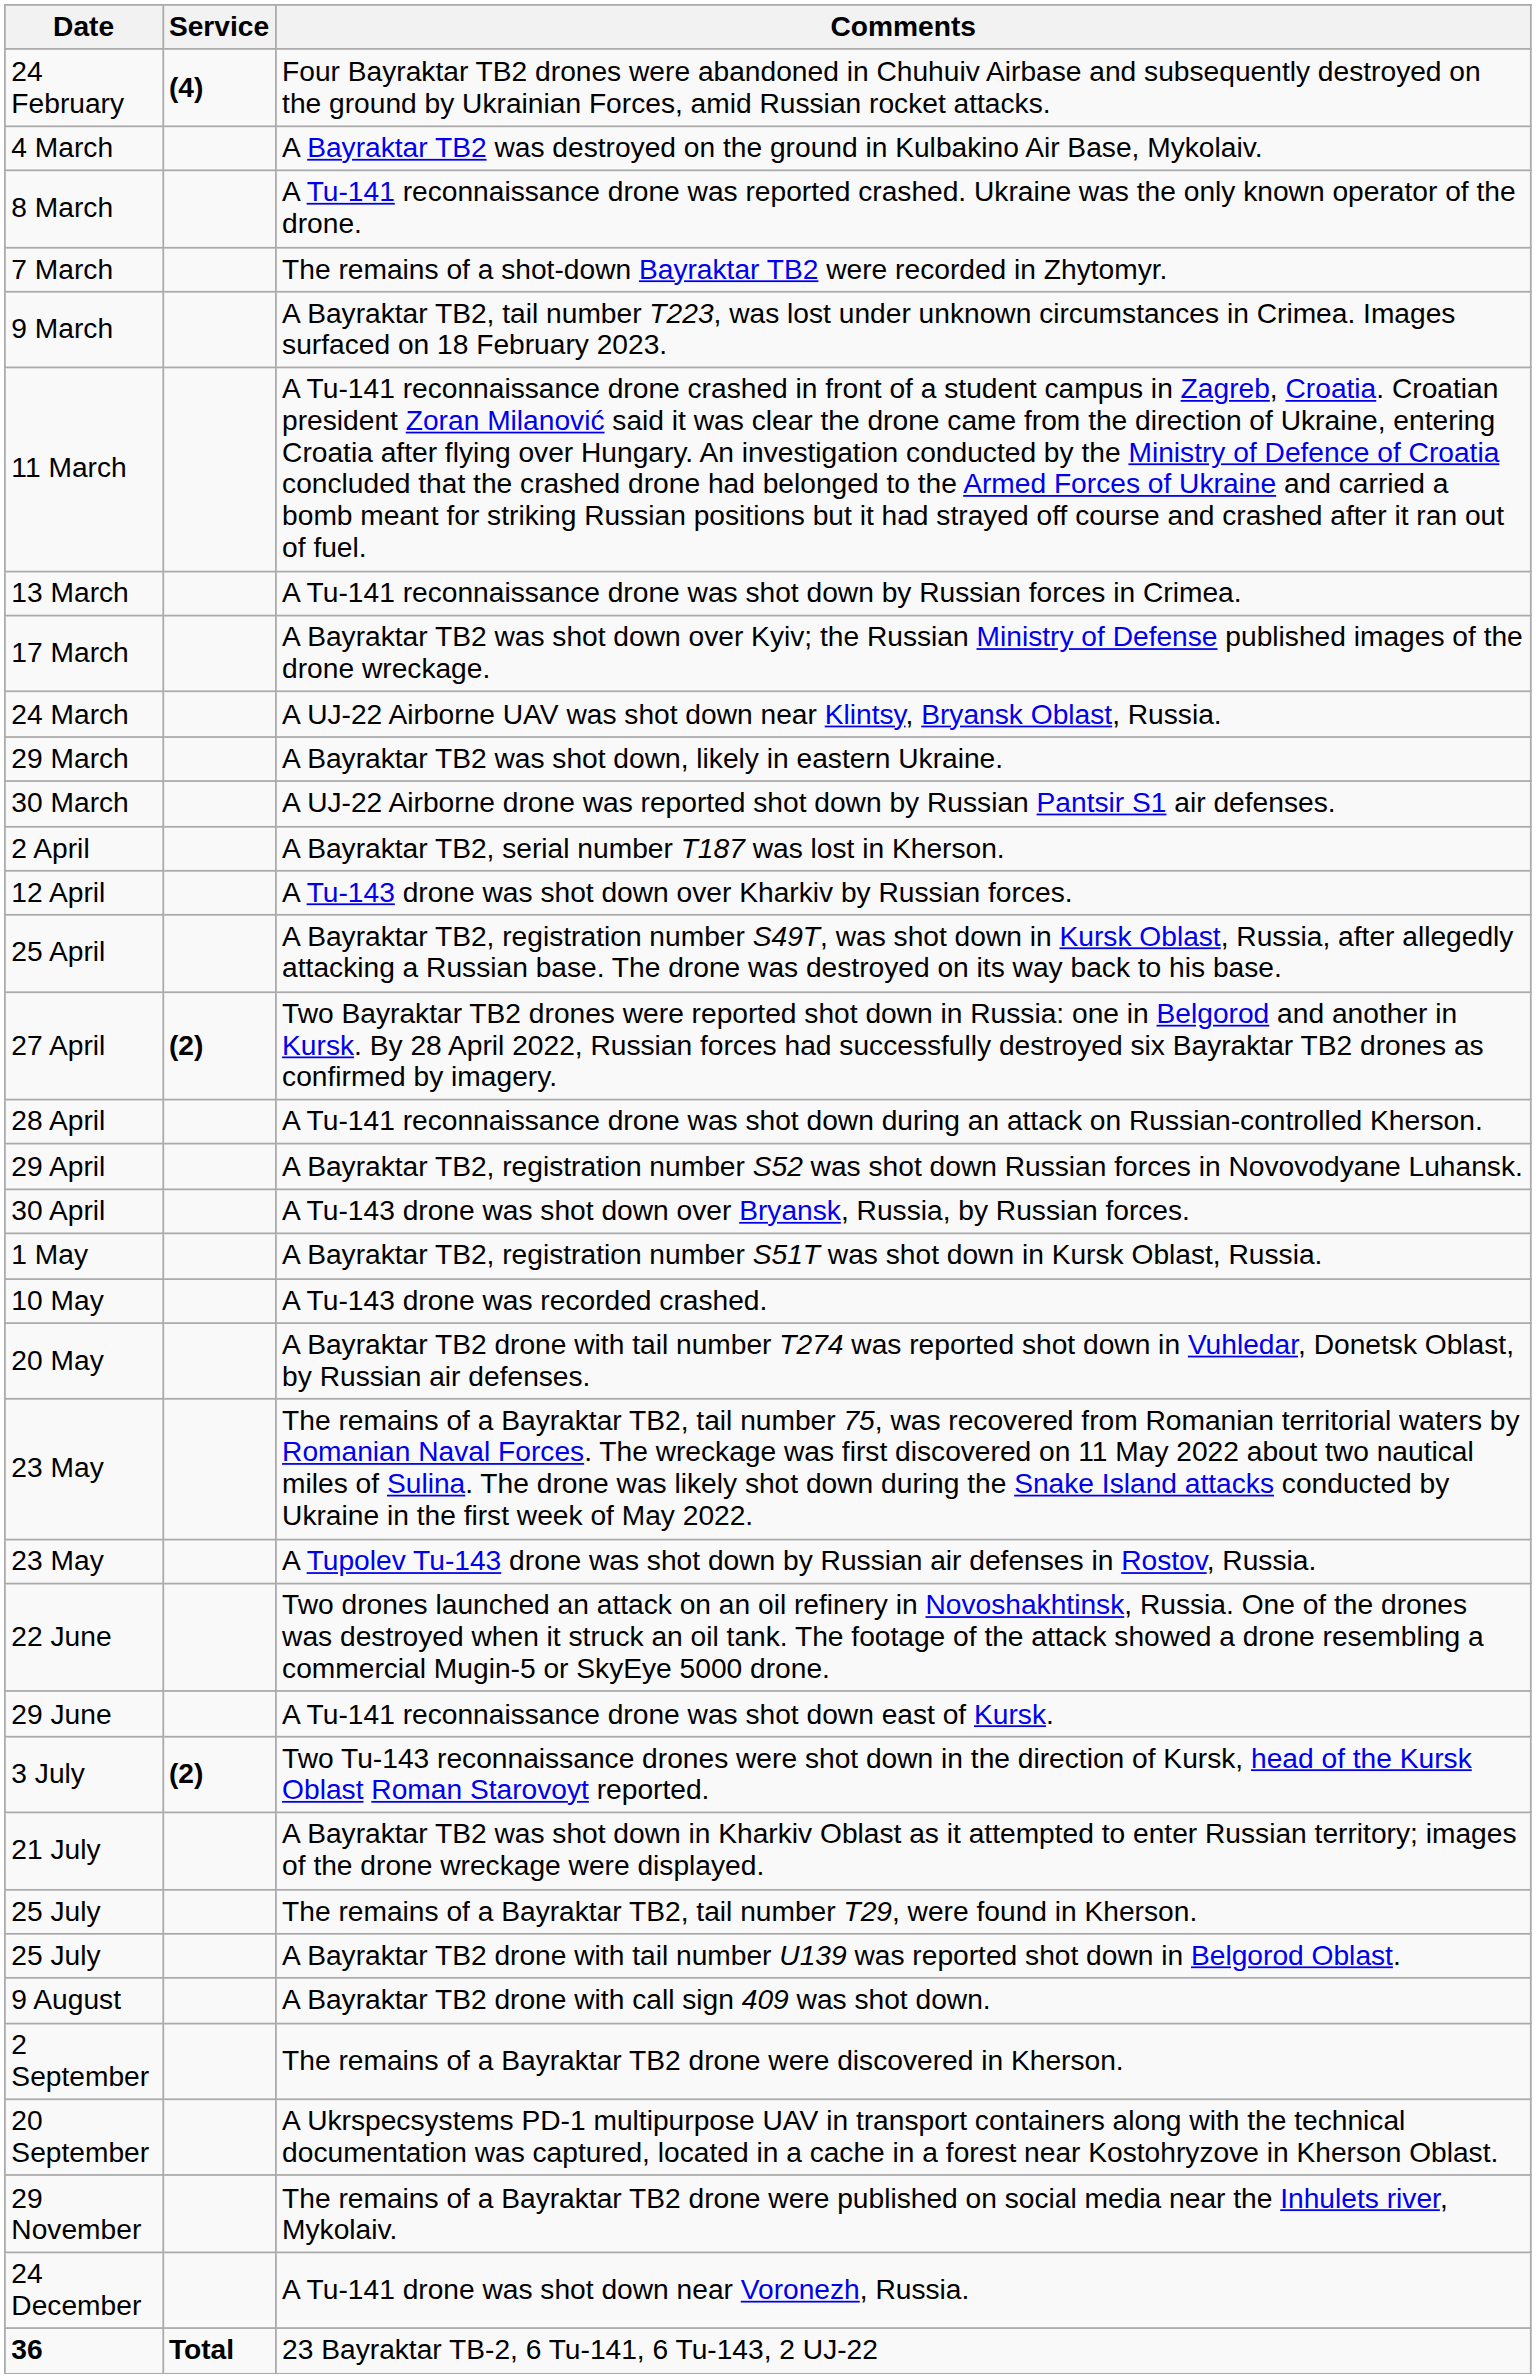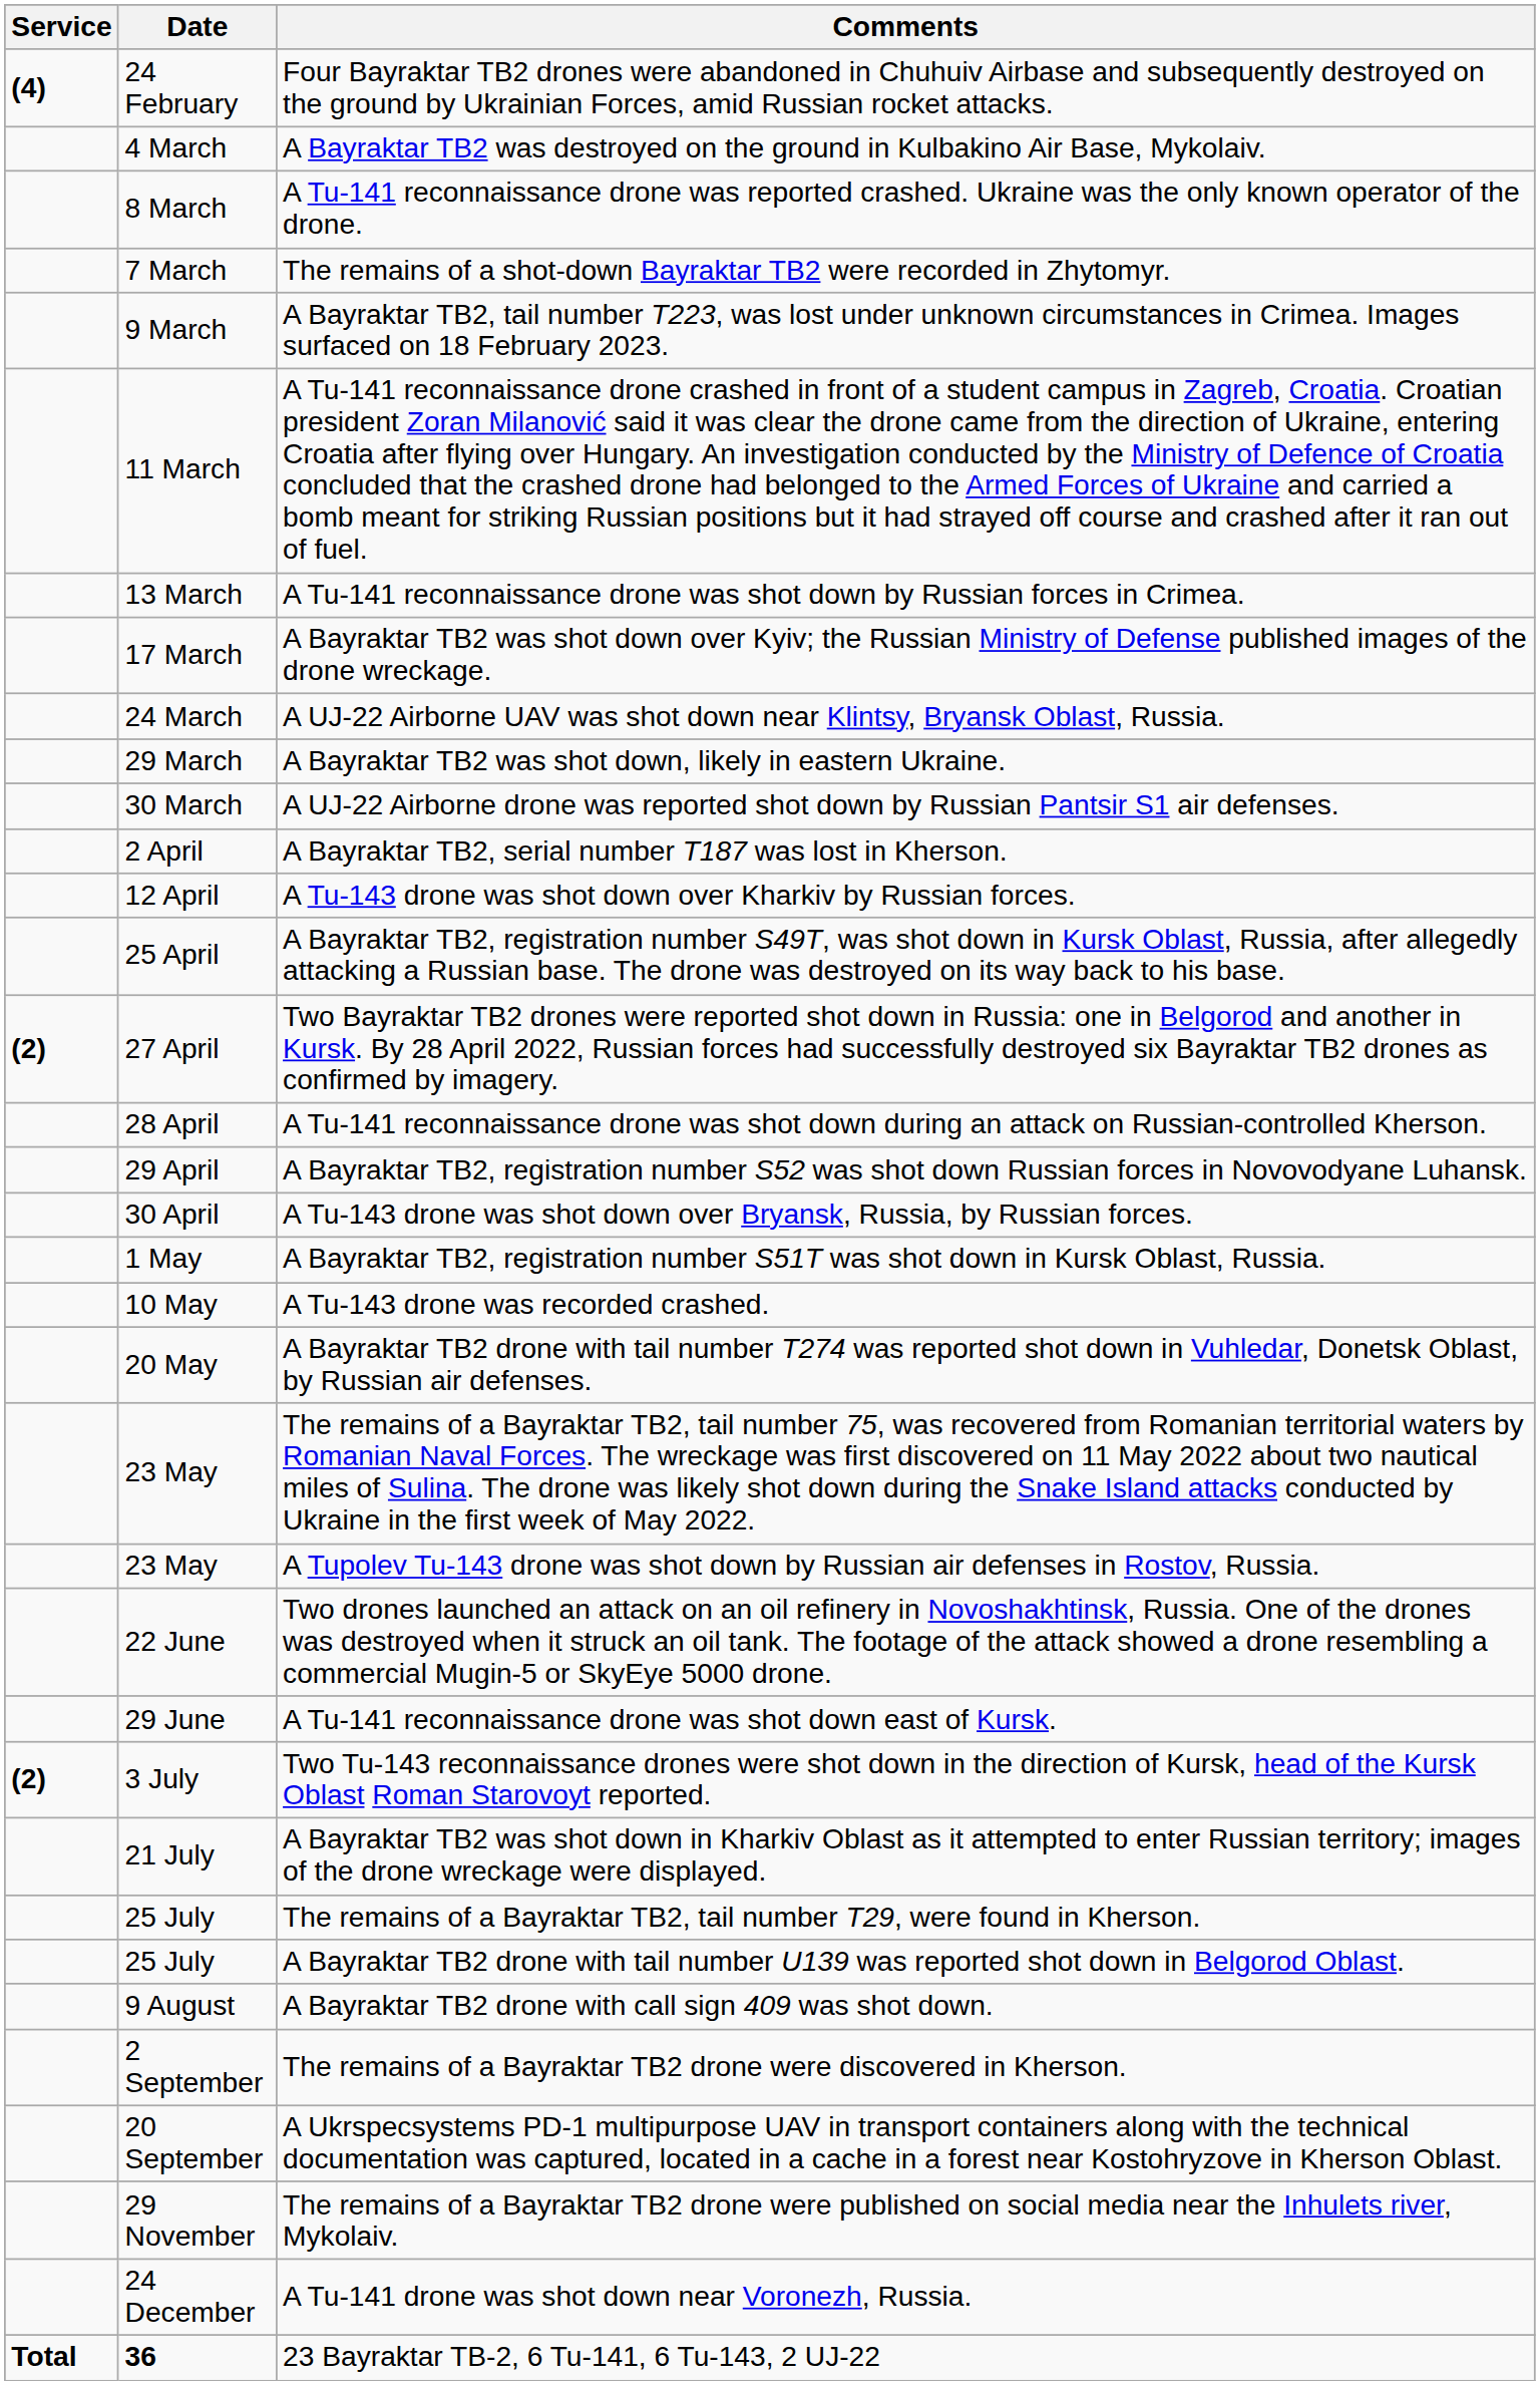 <table class="wikitable">
 <tr>
+<th>Service</th>
 <th>Date</th>
-<th>Service</th>
 <th>Comments</th>
 </tr>
 <tr>
+<td><strong>(4)</strong></td>
 <td>24 February</td>
-<td><strong>(4)</strong></td>
 <td>Four Bayraktar TB2 drones were abandoned in Chuhuiv Airbase and subsequently destroyed on the ground by Ukrainian Forces, amid Russian rocket attacks.</td>
 </tr>
 <tr>
+<td></td>
 <td>4 March</td>
-<td></td>
 <td>A <a href='#'>Bayraktar TB2</a> was destroyed on the ground in Kulbakino Air Base, Mykolaiv.</td>
 </tr>
 <tr>
+<td></td>
 <td>8 March</td>
-<td></td>
 <td>A <a href='#'>Tu-141</a> reconnaissance drone was reported crashed. Ukraine was the only known operator of the drone.</td>
 </tr>
 <tr>
+<td></td>
 <td>7 March</td>
-<td></td>
 <td>The remains of a shot-down <a href='#'>Bayraktar TB2</a> were recorded in Zhytomyr.</td>
 </tr>
 <tr>
+<td></td>
 <td>9 March</td>
-<td></td>
 <td>A Bayraktar TB2, tail number <em>T223</em>, was lost under unknown circumstances in Crimea. Images surfaced on 18 February 2023.</td>
 </tr>
 <tr>
+<td></td>
 <td>11 March</td>
-<td></td>
 <td>A Tu-141 reconnaissance drone crashed in front of a student campus in <a href='#'>Zagreb</a>, <a href='#'>Croatia</a>. Croatian president <a href='#'>Zoran Milanović</a> said it was clear the drone came from the direction of Ukraine, entering Croatia after flying over Hungary. An investigation conducted by the <a href='#'>Ministry of Defence of Croatia</a> concluded that the crashed drone had belonged to the <a href='#'>Armed Forces of Ukraine</a> and carried a bomb meant for striking Russian positions but it had strayed off course and crashed after it ran out of fuel.</td>
 </tr>
 <tr>
+<td></td>
 <td>13 March</td>
-<td></td>
 <td>A Tu-141 reconnaissance drone was shot down by Russian forces in Crimea.</td>
 </tr>
 <tr>
+<td></td>
 <td>17 March</td>
-<td></td>
 <td>A Bayraktar TB2 was shot down over Kyiv; the Russian <a href='#'>Ministry of Defense</a> published images of the drone wreckage.</td>
 </tr>
 <tr>
+<td></td>
 <td>24 March</td>
-<td></td>
 <td>A UJ-22 Airborne UAV was shot down near <a href='#'>Klintsy</a>, <a href='#'>Bryansk Oblast</a>, Russia.</td>
 </tr>
 <tr>
+<td></td>
 <td>29 March</td>
-<td></td>
 <td>A Bayraktar TB2 was shot down, likely in eastern Ukraine.</td>
 </tr>
 <tr>
+<td></td>
 <td>30 March</td>
-<td></td>
 <td>A UJ-22 Airborne drone was reported shot down by Russian <a href='#'>Pantsir S1</a> air defenses.</td>
 </tr>
 <tr>
+<td></td>
 <td>2 April</td>
-<td></td>
 <td>A Bayraktar TB2, serial number <em>T187</em> was lost in Kherson.</td>
 </tr>
 <tr>
+<td></td>
 <td>12 April</td>
-<td></td>
 <td>A <a href='#'>Tu-143</a> drone was shot down over Kharkiv by Russian forces.</td>
 </tr>
 <tr>
+<td></td>
 <td>25 April</td>
-<td></td>
 <td>A Bayraktar TB2, registration number <em>S49T</em>, was shot down in <a href='#'>Kursk Oblast</a>, Russia, after allegedly attacking a Russian base. The drone was destroyed on its way back to his base.</td>
 </tr>
 <tr>
+<td> <strong>(2)</strong></td>
 <td>27 April</td>
-<td> <strong>(2)</strong></td>
 <td>Two Bayraktar TB2 drones were reported shot down in Russia: one in <a href='#'>Belgorod</a> and another in <a href='#'>Kursk</a>. By 28 April 2022, Russian forces had successfully destroyed six Bayraktar TB2 drones as confirmed by imagery.</td>
 </tr>
 <tr>
+<td></td>
 <td>28 April</td>
-<td></td>
 <td>A Tu-141 reconnaissance drone was shot down during an attack on Russian-controlled Kherson.</td>
 </tr>
 <tr>
+<td></td>
 <td>29 April</td>
-<td></td>
 <td>A Bayraktar TB2, registration number <em>S52</em> was shot down Russian forces in Novovodyane Luhansk.</td>
 </tr>
 <tr>
+<td></td>
 <td>30 April</td>
-<td></td>
 <td>A Tu-143 drone was shot down over <a href='#'>Bryansk</a>, Russia, by Russian forces.</td>
 </tr>
 <tr>
+<td></td>
 <td>1 May</td>
-<td></td>
 <td>A Bayraktar TB2, registration number <em>S51T</em> was shot down in Kursk Oblast, Russia.</td>
 </tr>
 <tr>
+<td></td>
 <td>10 May</td>
-<td></td>
 <td>A Tu-143 drone was recorded crashed.</td>
 </tr>
 <tr>
+<td></td>
 <td>20 May</td>
-<td></td>
 <td>A Bayraktar TB2 drone with tail number <em>T274</em> was reported shot down in <a href='#'>Vuhledar</a>, Donetsk Oblast, by Russian air defenses.</td>
 </tr>
 <tr>
+<td></td>
 <td>23 May</td>
-<td></td>
 <td>The remains of a Bayraktar TB2, tail number <em>75</em>, was recovered from Romanian territorial waters by <a href='#'>Romanian Naval Forces</a>. The wreckage was first discovered on 11 May 2022 about two nautical miles of <a href='#'>Sulina</a>. The drone was likely shot down during the <a href='#'>Snake Island attacks</a> conducted by Ukraine in the first week of May 2022.</td>
 </tr>
 <tr>
+<td></td>
 <td>23 May</td>
-<td></td>
 <td>A <a href='#'>Tupolev Tu-143</a> drone was shot down by Russian air defenses in <a href='#'>Rostov</a>, Russia.</td>
 </tr>
 <tr>
+<td></td>
 <td>22 June</td>
-<td></td>
 <td>Two drones launched an attack on an oil refinery in <a href='#'>Novoshakhtinsk</a>, Russia. One of the drones was destroyed when it struck an oil tank. The footage of the attack showed a drone resembling a commercial Mugin-5 or SkyEye 5000 drone.</td>
 </tr>
 <tr>
+<td></td>
 <td>29 June</td>
-<td></td>
 <td>A Tu-141 reconnaissance drone was shot down east of <a href='#'>Kursk</a>.</td>
 </tr>
 <tr>
+<td> <strong>(2)</strong></td>
 <td>3 July</td>
-<td> <strong>(2)</strong></td>
 <td>Two Tu-143 reconnaissance drones were shot down in the direction of Kursk, <a href='#'>head of the Kursk Oblast</a> <a href='#'>Roman Starovoyt</a> reported.</td>
 </tr>
 <tr>
+<td></td>
 <td>21 July</td>
-<td></td>
 <td>A Bayraktar TB2 was shot down in Kharkiv Oblast as it attempted to enter Russian territory; images of the drone wreckage were displayed.</td>
 </tr>
 <tr>
+<td></td>
 <td>25 July</td>
-<td></td>
 <td>The remains of a Bayraktar TB2, tail number <em>T29</em>, were found in Kherson.</td>
 </tr>
 <tr>
+<td></td>
 <td>25 July</td>
-<td></td>
 <td>A Bayraktar TB2 drone with tail number <em>U139</em> was reported shot down in <a href='#'>Belgorod Oblast</a>.</td>
 </tr>
 <tr>
+<td></td>
 <td>9 August</td>
-<td></td>
 <td>A Bayraktar TB2 drone with call sign <em>409</em> was shot down.</td>
 </tr>
 <tr>
+<td></td>
 <td>2 September</td>
-<td></td>
 <td>The remains of a Bayraktar TB2 drone were discovered in Kherson.</td>
 </tr>
 <tr>
+<td></td>
 <td>20 September</td>
-<td></td>
 <td>A Ukrspecsystems PD-1 multipurpose UAV in transport containers along with the technical documentation was captured, located in a cache in a forest near Kostohryzove in Kherson Oblast.</td>
 </tr>
 <tr>
+<td></td>
 <td>29 November</td>
-<td></td>
 <td>The remains of a Bayraktar TB2 drone were published on social media near the <a href='#'>Inhulets river</a>, Mykolaiv.</td>
 </tr>
 <tr>
+<td></td>
 <td>24 December</td>
-<td></td>
 <td>A Tu-141 drone was shot down near <a href='#'>Voronezh</a>, Russia.</td>
 </tr>
 <tr>
+<td colspan="1"><strong>Total</strong></td>
 <td><strong>36</strong></td>
-<td colspan="1"><strong>Total</strong></td>
 <td>23 Bayraktar TB-2, 6 Tu-141, 6 Tu-143, 2 UJ-22</td>
 </tr>
 </table>
